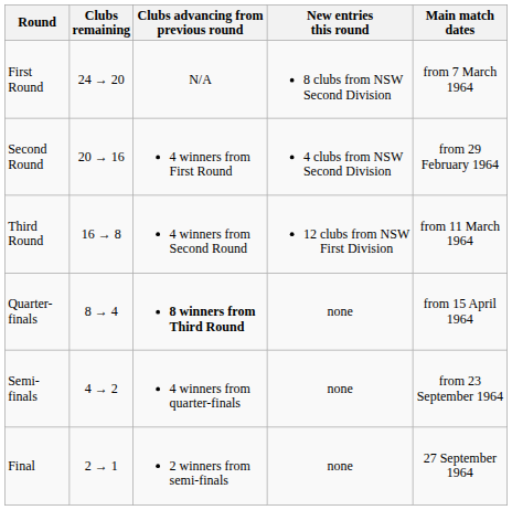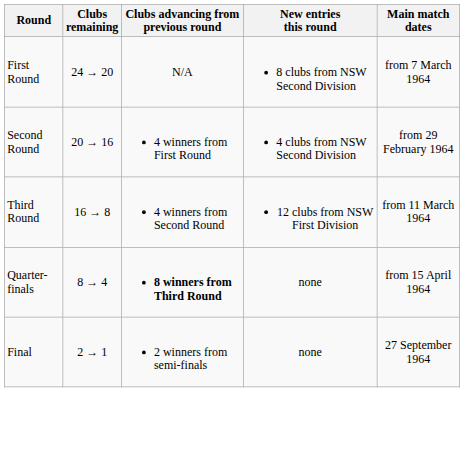 <table class="wikitable">
 <tr>
 <th>Round</th>
 <th>Clubs<br>remaining</th>
 <th>Clubs advancing from<br>previous round</th>
 <th>New entries<br>this round</th>
 <th>Main match dates</th>
 </tr>
 <tr>
 <td>First Round</td>
 <td style="text-align:center;">24 → 20</td>
 <td style="text-align:center;">N/A</td>
 <td><br><ul><li>8 clubs from NSW Second Division</li></ul></td>
 <td style="text-align:center;">from 7 March 1964</td>
 </tr>
 <tr>
 <td>Second Round</td>
 <td style="text-align:center;">20 → 16</td>
 <td><br><ul><li>4 winners from First Round</li></ul></td>
 <td><br><ul><li>4 clubs from NSW Second Division</li></ul></td>
 <td style="text-align:center;">from 29 February 1964</td>
 </tr>
 <tr>
 <td>Third Round</td>
 <td style="text-align:center;">16 → 8</td>
 <td><br><ul><li>4 winners from Second Round</li></ul></td>
 <td style="text-align:center;"><br><ul><li>12 clubs from NSW First Division</li></ul></td>
 <td style="text-align:center;">from 11 March 1964</td>
 </tr>
 <tr>
 <td>Quarter-finals</td>
 <td style="text-align:center;">8 → 4</td>
 <td><strong><br><ul><li>8 winners from Third Round</li></ul></strong></td>
 <td style="text-align:center;">none</td>
 <td style="text-align:center;">from 15 April 1964</td>
 </tr>
 <tr>
-<td>Semi-finals</td>
-<td style="text-align:center;">4 → 2</td>
-<td><br><ul><li>4 winners from quarter-finals</li></ul></td>
-<td style="text-align:center;">none</td>
-<td style="text-align:center;">from 23 September 1964</td>
-</tr>
-<tr>
 <td>Final</td>
 <td style="text-align:center;">2 → 1</td>
 <td><br><ul><li>2 winners from semi-finals</li></ul></td>
 <td style="text-align:center;">none</td>
 <td style="text-align:center;">27 September 1964</td>
 </tr>
 </table>
